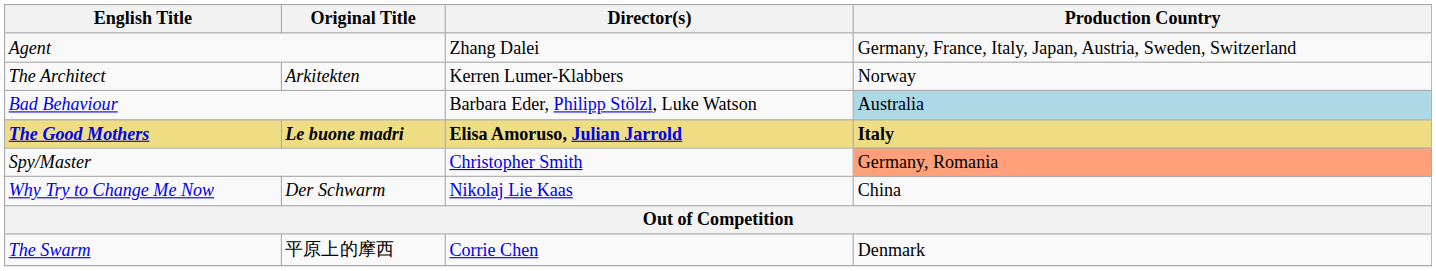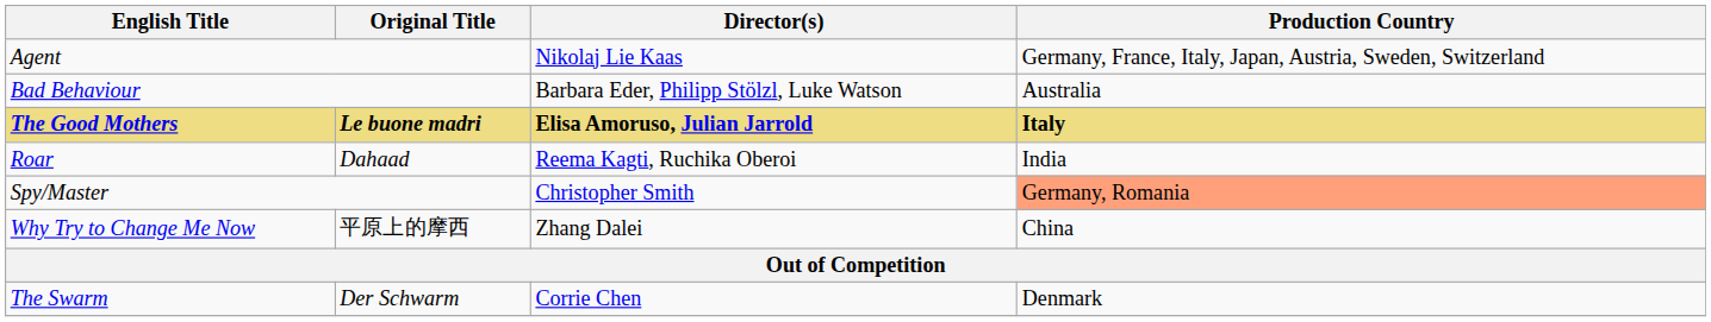 <table class="wikitable" width="100%" cellpadding="5">
 <tr>
 <th>English Title</th>
 <th>Original Title</th>
 <th>Director(s)</th>
 <th>Production Country</th>
 </tr>
 <tr>
 <td colspan="2"><em>Agent</em></td>
-<td>Zhang Dalei</td>
+<td><a href='#'>Nikolaj Lie Kaas</a></td>
 <td>Germany, France, Italy, Japan, Austria, Sweden, Switzerland</td>
-</tr>
-<tr>
-<td><em>The Architect</em></td>
-<td><em>Arkitekten</em></td>
-<td>Kerren Lumer-Klabbers</td>
-<td>Norway</td>
 </tr>
 <tr>
 <td colspan="2"><em><a href='#'>Bad Behaviour</a></em></td>
 <td>Barbara Eder, <a href='#'>Philipp Stölzl</a>, Luke Watson</td>
-<td style="background: lightblue;">Australia</td>
+<td>Australia</td>
 </tr>
 <tr style="background:#EEDD82;">
 <td><strong><em><a href='#'>The Good Mothers</a></em></strong></td>
 <td><strong><em>Le buone madri</em></strong></td>
 <td><strong>Elisa Amoruso, <a href='#'>Julian Jarrold</a></strong></td>
 <td><strong>Italy</strong></td>
 </tr>
 <tr>
+<td><em><a href='#'>Roar</a></em></td>
+<td><em>Dahaad</em></td>
+<td><a href='#'>Reema Kagti</a>, Ruchika Oberoi</td>
+<td>India</td>
+</tr>
+<tr>
 <td colspan="2"><em>Spy/Master</em></td>
 <td><a href='#'>Christopher Smith</a></td>
 <td style="background: lightsalmon;">Germany, Romania</td>
 </tr>
 <tr>
 <td><em><a href='#'>Why Try to Change Me Now</a></em></td>
-<td><em>Der Schwarm</em></td>
-<td><a href='#'>Nikolaj Lie Kaas</a></td>
+<td>平原上的摩西</td>
+<td>Zhang Dalei</td>
 <td>China</td>
 </tr>
 <tr>
 <th colspan="4">Out of Competition</th>
 </tr>
 <tr>
 <td><em><a href='#'>The Swarm</a></em></td>
-<td>平原上的摩西</td>
+<td><em>Der Schwarm</em></td>
 <td><a href='#'>Corrie Chen</a></td>
 <td>Denmark</td>
 </tr>
 <tr>
 </tr>
 </table>
